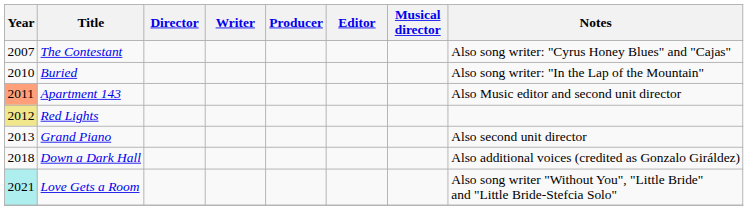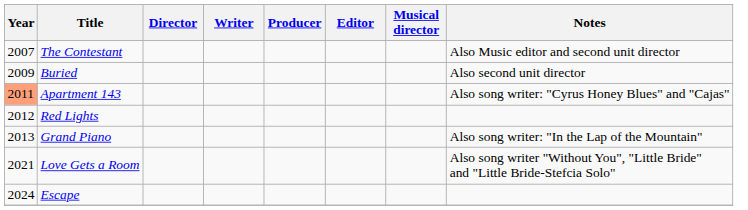 <table class="wikitable">
 <tr>
 <th>Year</th>
 <th>Title</th>
 <th width=65><a href='#'>Director</a></th>
 <th width=65><a href='#'>Writer</a></th>
 <th width=65><a href='#'>Producer</a></th>
 <th width=65><a href='#'>Editor</a></th>
 <th width=65><a href='#'>Musical<br>director</a></th>
 <th>Notes</th>
 </tr>
 <tr>
 <td>2007</td>
 <td><em><a href='#'>The Contestant</a></em></td>
 <td></td>
 <td></td>
 <td></td>
 <td></td>
 <td></td>
-<td>Also song writer: "Cyrus Honey Blues" and "Cajas"</td>
+<td>Also Music editor and second unit director</td>
 </tr>
 <tr>
-<td>2010</td>
+<td>2009</td>
 <td><em><a href='#'>Buried</a></em></td>
 <td></td>
 <td></td>
 <td></td>
 <td></td>
 <td></td>
-<td>Also song writer: "In the Lap of the Mountain"</td>
+<td>Also second unit director</td>
 </tr>
 <tr>
 <td style="background: lightsalmon;">2011</td>
 <td><em><a href='#'>Apartment 143</a></em></td>
 <td></td>
 <td></td>
 <td></td>
 <td></td>
 <td></td>
-<td>Also Music editor and second unit director</td>
+<td>Also song writer: "Cyrus Honey Blues" and "Cajas"</td>
 </tr>
 <tr>
-<td style="background: khaki;">2012</td>
+<td>2012</td>
 <td><em><a href='#'>Red Lights</a></em></td>
 <td></td>
 <td></td>
 <td></td>
 <td></td>
 <td></td>
 <td></td>
 </tr>
 <tr>
 <td>2013</td>
 <td><em><a href='#'>Grand Piano</a></em></td>
 <td></td>
 <td></td>
 <td></td>
 <td></td>
 <td></td>
-<td>Also second unit director</td>
+<td>Also song writer: "In the Lap of the Mountain"</td>
 </tr>
 <tr>
-<td>2018</td>
-<td><em><a href='#'>Down a Dark Hall</a></em></td>
-<td></td>
-<td></td>
-<td></td>
-<td></td>
-<td></td>
-<td>Also additional voices (credited as Gonzalo Giráldez)</td>
-</tr>
-<tr>
-<td style="background: paleturquoise;">2021</td>
+<td>2021</td>
 <td><em><a href='#'>Love Gets a Room</a></em></td>
 <td></td>
 <td></td>
 <td></td>
 <td></td>
 <td></td>
 <td>Also song writer "Without You", "Little Bride"<br>and "Little Bride-Stefcia Solo"</td>
 </tr>
 <tr>
+<td>2024</td>
+<td><em><a href='#'>Escape</a></em></td>
+<td></td>
+<td></td>
+<td></td>
+<td></td>
+<td></td>
+<td></td>
+</tr>
+<tr>
 </tr>
 </table>
